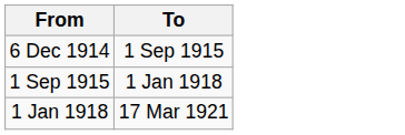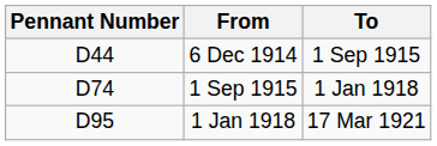 <table class="wikitable" style="text-align:center">
 <tr>
+<th>Pennant Number</th>
 <th>From</th>
 <th>To</th>
 </tr>
 <tr>
+<td>D44</td>
 <td>6 Dec 1914</td>
 <td>1 Sep 1915</td>
 </tr>
 <tr>
+<td>D74</td>
 <td>1 Sep 1915</td>
 <td>1 Jan 1918</td>
 </tr>
 <tr>
+<td>D95</td>
 <td>1 Jan 1918</td>
 <td>17 Mar 1921</td>
 </tr>
 </table>
